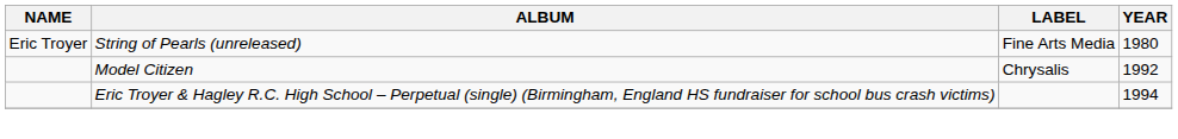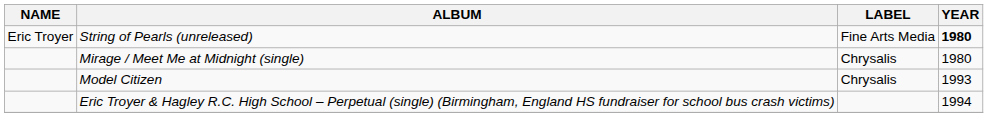 <table class="wikitable">
 <tr>
 <th>NAME</th>
 <th>ALBUM</th>
 <th>LABEL</th>
 <th>YEAR</th>
 </tr>
 <tr>
 <td>Eric Troyer</td>
 <td><em>String of Pearls (unreleased)</em></td>
 <td>Fine Arts Media</td>
+<td><strong>1980</strong></td>
+</tr>
+<tr>
+<td></td>
+<td><em>Mirage / Meet Me at Midnight (single)</em></td>
+<td>Chrysalis</td>
 <td>1980</td>
 </tr>
 <tr>
 <td></td>
 <td><em>Model Citizen</em></td>
 <td>Chrysalis</td>
-<td>1992</td>
+<td>1993</td>
 </tr>
 <tr>
 <td></td>
 <td><em>Eric Troyer & Hagley R.C. High School – Perpetual (single) (Birmingham, England HS fundraiser for school bus crash victims)</em></td>
 <td></td>
 <td>1994</td>
 </tr>
 <tr>
 </tr>
 </table>
